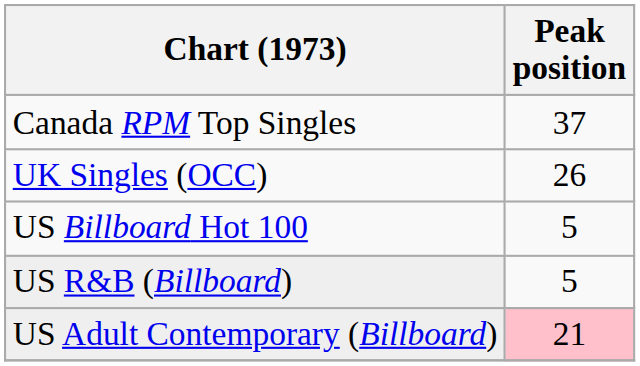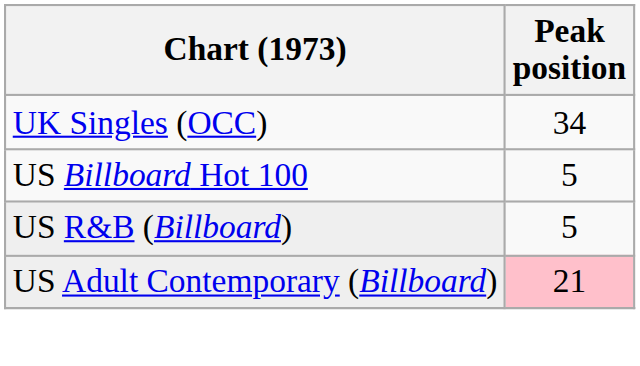 <table class="wikitable sortable plainrowheaders">
 <tr>
 <th>Chart (1973)</th>
 <th>Peak<br>position</th>
 </tr>
 <tr>
-<td>Canada <em><a href='#'>RPM</a></em> Top Singles</td>
-<td align="center">37</td>
-</tr>
-<tr>
 <td><a href='#'>UK Singles</a> (<a href='#'>OCC</a>)</td>
-<td align="center">26</td>
+<td align="center">34</td>
 </tr>
 <tr>
 <td>US <a href='#'><em>Billboard</em> Hot 100</a></td>
 <td align="center">5</td>
 </tr>
 <tr>
 <td bgcolor="#efefef">US <a href='#'>R&B</a> (<a href='#'><em>Billboard</em></a>)</td>
 <td align="center">5</td>
 </tr>
 <tr>
 <td bgcolor="#efefef">US <a href='#'>Adult Contemporary</a> (<a href='#'><em>Billboard</em></a>)</td>
 <td align="center" style="background: pink;">21</td>
 </tr>
 <tr>
 </tr>
 </table>
